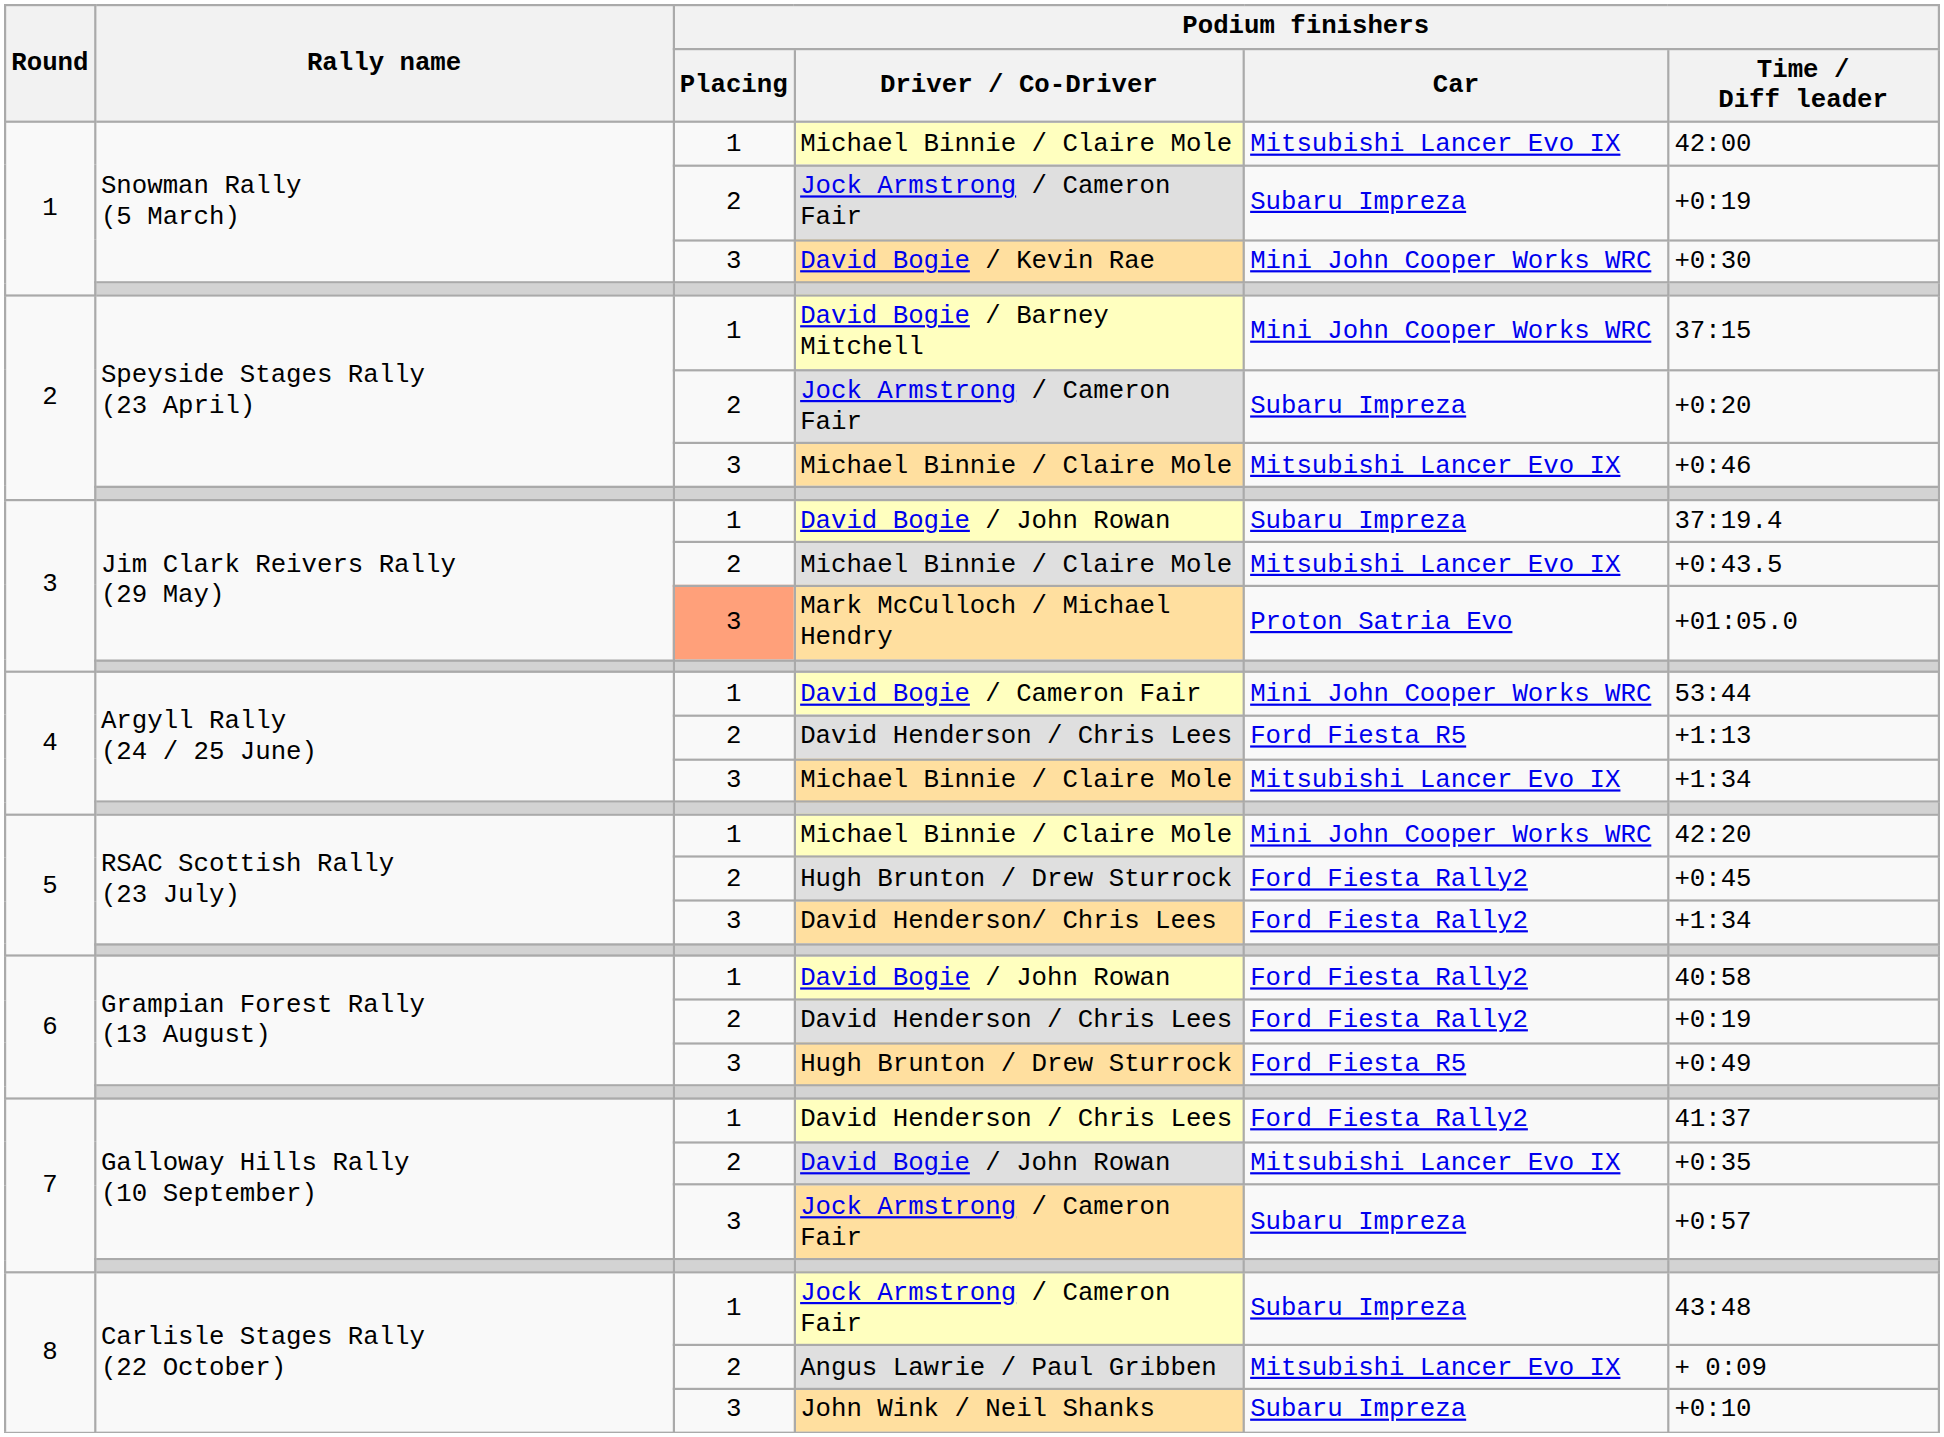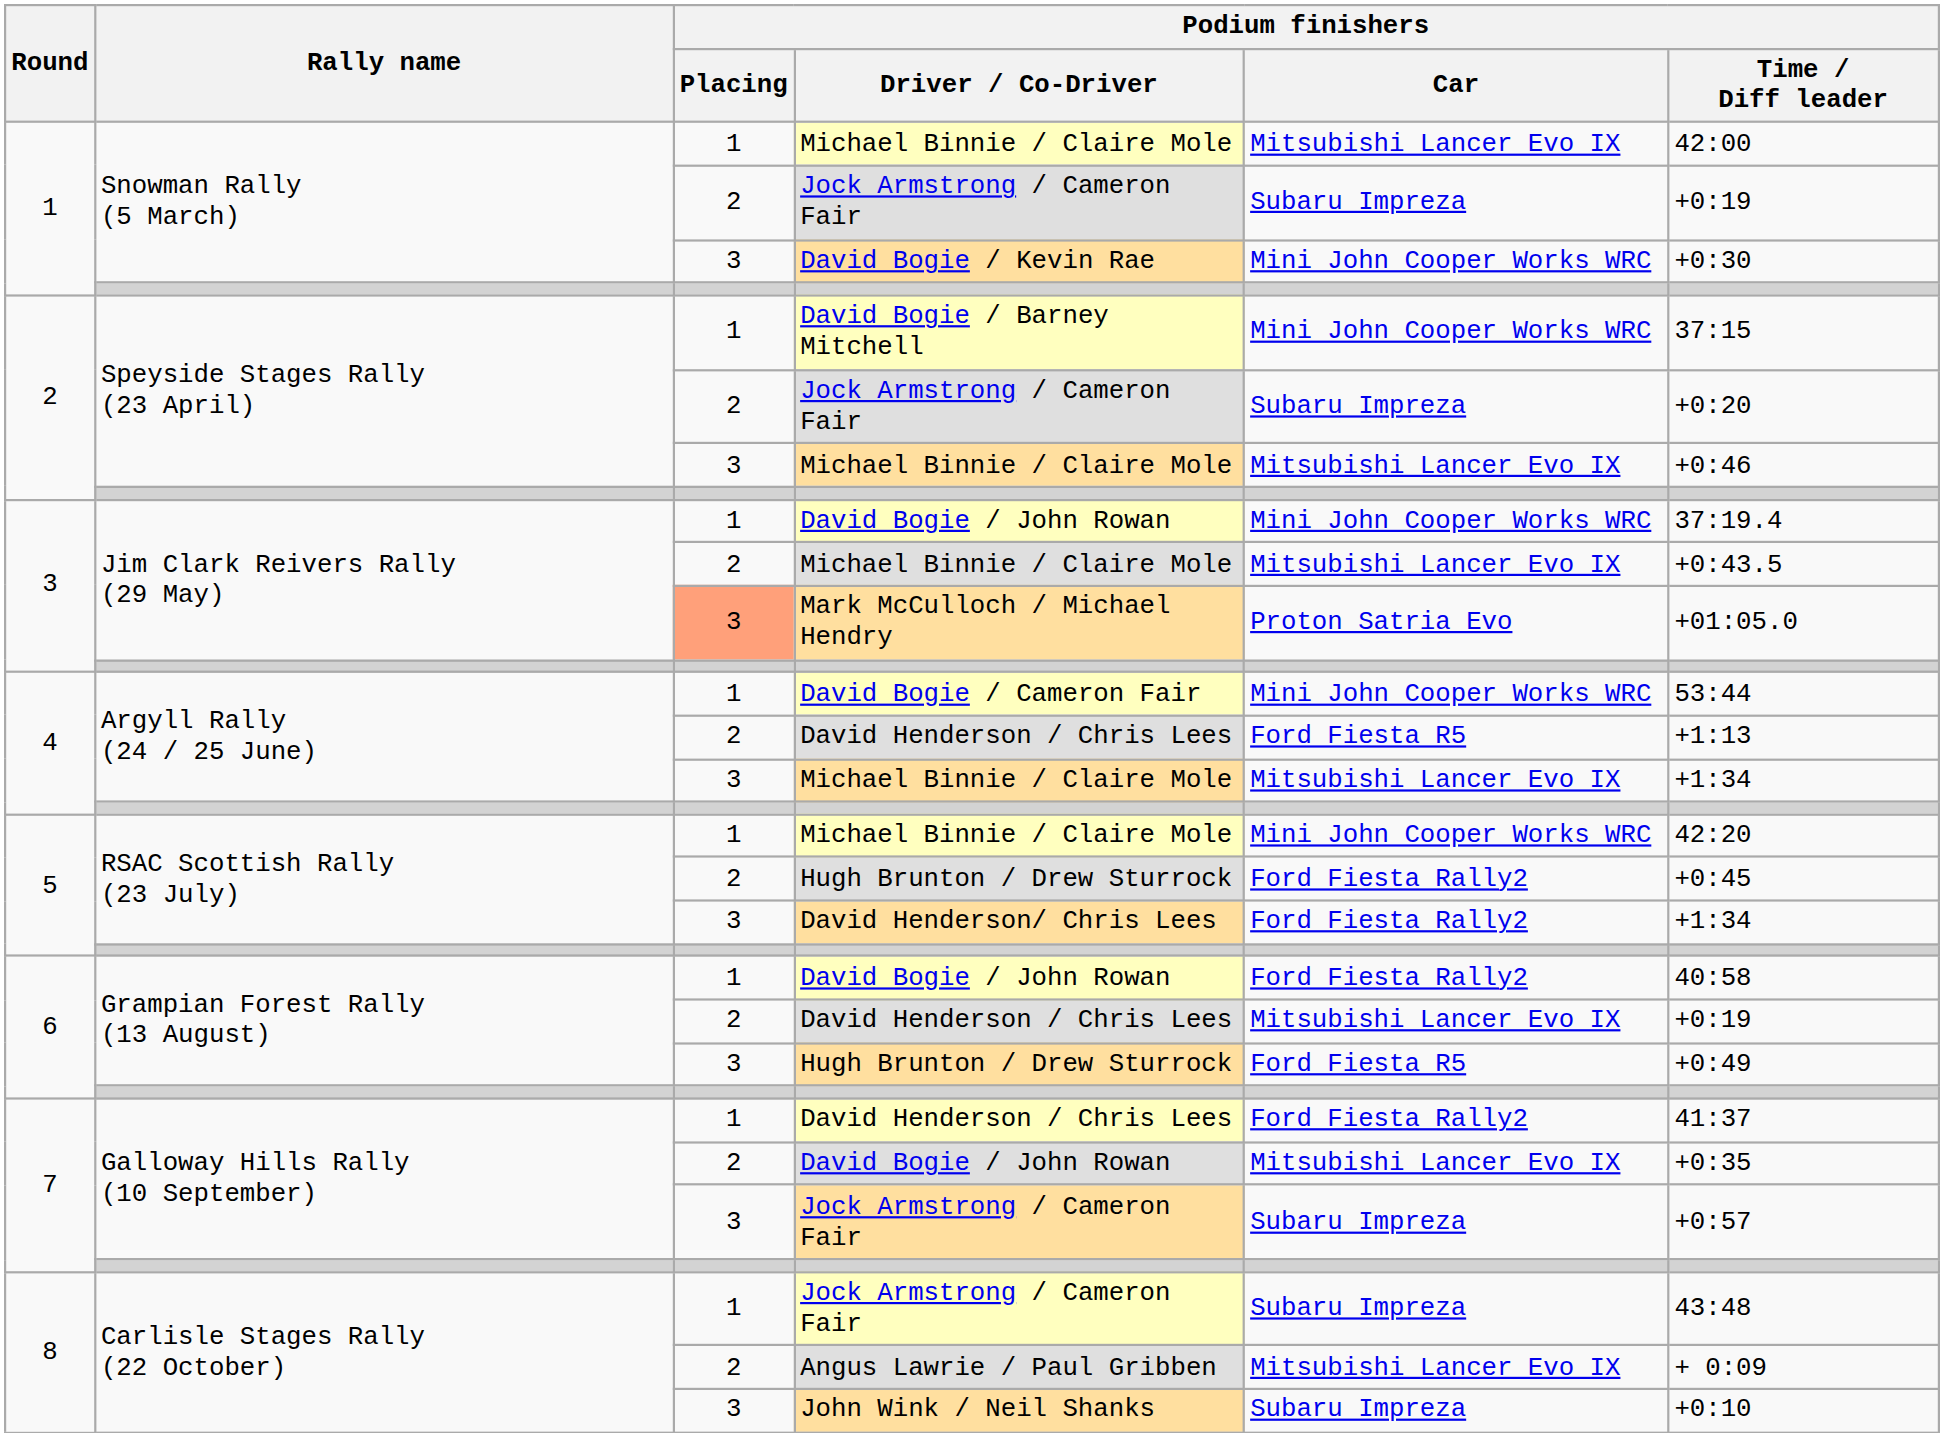 <table class="wikitable" style="font-size:90%;">
 <tr>
 <th rowspan=2>Round</th>
 <th style="width:22em" rowspan=2>Rally name</th>
 <th colspan=4>Podium finishers</th>
 </tr>
 <tr>
 <th>Placing</th>
 <th style="width:17em">Driver / Co-Driver</th>
 <th style="width:16em">Car</th>
 <th style="width:10em">Time /<br>Diff leader<br></th>
 </tr>
 <tr>
 <td rowspan=4 align=center>1</td>
 <td rowspan=3>Snowman Rally<br>(5 March)</td>
 <td align=center>1</td>
 <td style="background:#ffffbf;">Michael Binnie / Claire Mole</td>
 <td><a href='#'>Mitsubishi Lancer Evo IX</a></td>
 <td>42:00</td>
 </tr>
 <tr>
 <td align=center>2</td>
 <td style="background:#dfdfdf;"><a href='#'>Jock Armstrong</a> / Cameron Fair</td>
 <td><a href='#'>Subaru Impreza</a></td>
 <td>+0:19</td>
 </tr>
 <tr>
 <td align=center>3</td>
 <td style="background:#ffdf9f;"><a href='#'>David Bogie</a> / Kevin Rae</td>
 <td><a href='#'>Mini John Cooper Works WRC</a></td>
 <td>+0:30</td>
 </tr>
 <tr style="background:lightgrey;">
 <td></td>
 <td></td>
 <td></td>
 <td></td>
 <td></td>
 </tr>
 <tr>
 <td rowspan=4 align=center>2</td>
 <td rowspan=3>Speyside Stages Rally <br>(23 April)</td>
 <td align=center>1</td>
 <td style="background:#ffffbf;"><a href='#'>David Bogie</a> / Barney Mitchell</td>
 <td><a href='#'>Mini John Cooper Works WRC</a></td>
 <td>37:15</td>
 </tr>
 <tr>
 <td align=center>2</td>
 <td style="background:#dfdfdf;"><a href='#'>Jock Armstrong</a> / Cameron Fair</td>
 <td><a href='#'>Subaru Impreza</a></td>
 <td>+0:20</td>
 </tr>
 <tr>
 <td align=center>3</td>
 <td style="background:#ffdf9f;">Michael Binnie / Claire Mole</td>
 <td><a href='#'>Mitsubishi Lancer Evo IX</a></td>
 <td>+0:46</td>
 </tr>
 <tr style="background:lightgrey;">
 <td></td>
 <td></td>
 <td></td>
 <td></td>
 <td></td>
 </tr>
 <tr>
 <td rowspan=4 align=center>3</td>
 <td rowspan=3>Jim Clark Reivers Rally <br>(29 May)</td>
 <td align=center>1</td>
 <td style="background:#ffffbf;"><a href='#'>David Bogie</a> / John Rowan</td>
-<td><a href='#'>Subaru Impreza</a></td>
+<td><a href='#'>Mini John Cooper Works WRC</a></td>
 <td>37:19.4</td>
 </tr>
 <tr>
 <td align=center>2</td>
 <td style="background:#dfdfdf;">Michael Binnie / Claire Mole</td>
 <td><a href='#'>Mitsubishi Lancer Evo IX</a></td>
 <td>+0:43.5</td>
 </tr>
 <tr>
 <td align=center style="background: lightsalmon;">3</td>
 <td style="background:#ffdf9f;">Mark McCulloch / Michael Hendry</td>
 <td><a href='#'>Proton Satria Evo</a></td>
 <td>+01:05.0</td>
 </tr>
 <tr style="background:lightgrey;">
 <td></td>
 <td></td>
 <td></td>
 <td></td>
 <td></td>
 </tr>
 <tr>
 <td rowspan=4 align=center>4</td>
 <td rowspan=3>Argyll Rally <br>(24 / 25 June)</td>
 <td align=center>1</td>
 <td style="background:#ffffbf;"><a href='#'>David Bogie</a> / Cameron Fair</td>
 <td><a href='#'>Mini John Cooper Works WRC</a></td>
 <td>53:44</td>
 </tr>
 <tr>
 <td align=center>2</td>
 <td style="background:#dfdfdf;">David Henderson / Chris Lees</td>
 <td><a href='#'>Ford Fiesta R5</a></td>
 <td>+1:13</td>
 </tr>
 <tr>
 <td align=center>3</td>
 <td style="background:#ffdf9f;">Michael Binnie / Claire Mole</td>
 <td><a href='#'>Mitsubishi Lancer Evo IX</a></td>
 <td>+1:34</td>
 </tr>
 <tr style="background:lightgrey;">
 <td></td>
 <td></td>
 <td></td>
 <td></td>
 <td></td>
 </tr>
 <tr>
 <td rowspan=4 align=center>5</td>
 <td rowspan=3>RSAC Scottish Rally <br>(23 July)</td>
 <td align=center>1</td>
 <td style="background:#ffffbf;">Michael Binnie / Claire Mole</td>
 <td><a href='#'>Mini John Cooper Works WRC</a></td>
 <td>42:20</td>
 </tr>
 <tr>
 <td align=center>2</td>
 <td style="background:#dfdfdf;">Hugh Brunton / Drew Sturrock</td>
 <td><a href='#'>Ford Fiesta Rally2</a></td>
 <td>+0:45</td>
 </tr>
 <tr>
 <td align=center>3</td>
 <td style="background:#ffdf9f;">David Henderson/ Chris Lees</td>
 <td><a href='#'>Ford Fiesta Rally2</a></td>
 <td>+1:34</td>
 </tr>
 <tr style="background:lightgrey;">
 <td></td>
 <td></td>
 <td></td>
 <td></td>
 <td></td>
 </tr>
 <tr>
 <td rowspan=4 align=center>6</td>
 <td rowspan=3>Grampian Forest Rally <br>(13 August)</td>
 <td align=center>1</td>
 <td style="background:#ffffbf;"><a href='#'>David Bogie</a> / John Rowan</td>
 <td><a href='#'>Ford Fiesta Rally2</a></td>
 <td>40:58</td>
 </tr>
 <tr>
 <td align=center>2</td>
 <td style="background:#dfdfdf;">David Henderson / Chris Lees</td>
-<td><a href='#'>Ford Fiesta Rally2</a></td>
+<td><a href='#'>Mitsubishi Lancer Evo IX</a></td>
 <td>+0:19</td>
 </tr>
 <tr>
 <td align=center>3</td>
 <td style="background:#ffdf9f;">Hugh Brunton / Drew Sturrock</td>
 <td><a href='#'>Ford Fiesta R5</a></td>
 <td>+0:49</td>
 </tr>
 <tr style="background:lightgrey;">
 <td></td>
 <td></td>
 <td></td>
 <td></td>
 <td></td>
 </tr>
 <tr>
 <td rowspan=4 align=center>7</td>
 <td rowspan=3>Galloway Hills Rally<br>(10 September)</td>
 <td align=center>1</td>
 <td style="background:#ffffbf;">David Henderson / Chris Lees</td>
 <td><a href='#'>Ford Fiesta Rally2</a></td>
 <td>41:37</td>
 </tr>
 <tr>
 <td align=center>2</td>
 <td style="background:#dfdfdf;"><a href='#'>David Bogie</a> / John Rowan</td>
 <td><a href='#'>Mitsubishi Lancer Evo IX</a></td>
 <td>+0:35</td>
 </tr>
 <tr>
 <td align=center>3</td>
 <td style="background:#ffdf9f;"><a href='#'>Jock Armstrong</a> / Cameron Fair</td>
 <td><a href='#'>Subaru Impreza</a></td>
 <td>+0:57</td>
 </tr>
 <tr style="background:lightgrey;">
 <td></td>
 <td></td>
 <td></td>
 <td></td>
 <td></td>
 </tr>
 <tr>
 <td rowspan=4 align=center>8</td>
 <td rowspan=3>Carlisle Stages Rally<br>(22 October)</td>
 <td align=center>1</td>
 <td style="background:#ffffbf;"><a href='#'>Jock Armstrong</a> / Cameron Fair</td>
 <td><a href='#'>Subaru Impreza</a></td>
 <td>43:48</td>
 </tr>
 <tr>
 <td align=center>2</td>
 <td style="background:#dfdfdf;">Angus Lawrie / Paul Gribben</td>
 <td><a href='#'>Mitsubishi Lancer Evo IX</a></td>
 <td>+ 0:09</td>
 </tr>
 <tr>
 <td align=center>3</td>
 <td style="background:#ffdf9f;">John Wink / Neil Shanks</td>
 <td><a href='#'>Subaru Impreza</a></td>
 <td>+0:10</td>
 </tr>
 <tr>
 </tr>
 </table>
